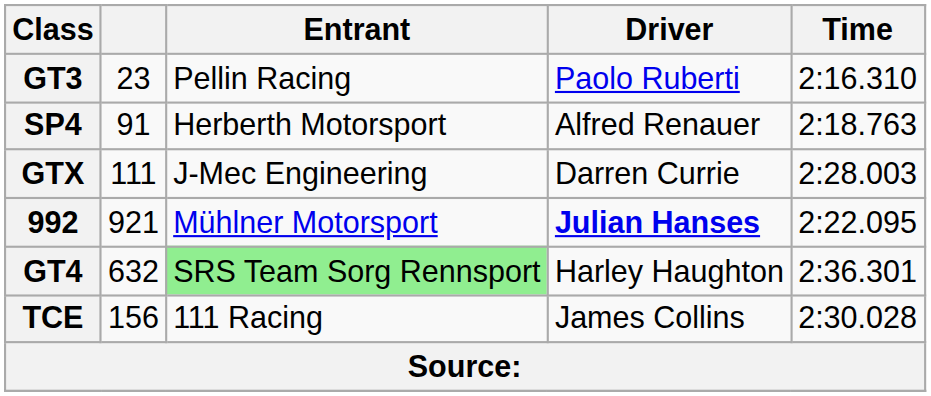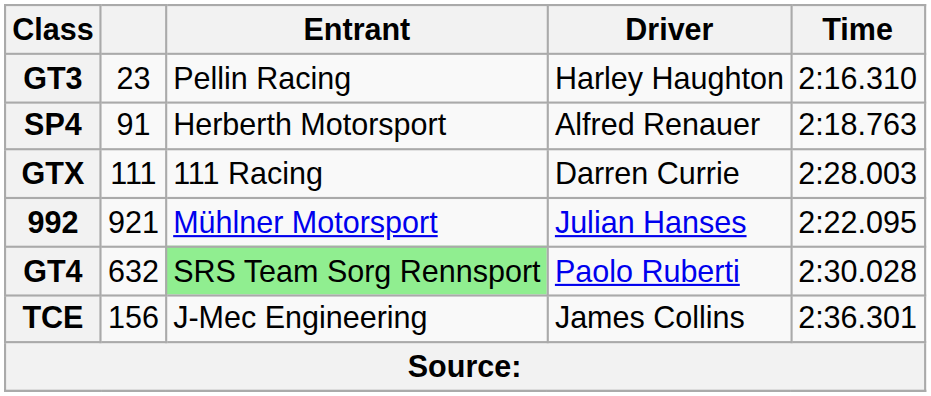 <table class="wikitable" style="font-size:90%;">
 <tr>
 <th>Class</th>
 <th></th>
 <th>Entrant</th>
 <th>Driver</th>
 <th>Time</th>
 </tr>
 <tr>
 <th>GT3</th>
 <td style="text-align:center;">23</td>
 <td> Pellin Racing</td>
-<td> <a href='#'>Paolo Ruberti</a></td>
+<td> Harley Haughton</td>
 <td>2:16.310</td>
 </tr>
 <tr>
 <th>SP4</th>
 <td style="text-align: center;">91</td>
 <td> Herberth Motorsport</td>
 <td> Alfred Renauer</td>
 <td>2:18.763</td>
 </tr>
 <tr>
 <th>GTX</th>
 <td style="text-align:center;">111</td>
-<td> J-Mec Engineering</td>
+<td> 111 Racing</td>
 <td> Darren Currie</td>
 <td>2:28.003</td>
 </tr>
 <tr>
 <th>992</th>
 <td style="text-align:center;">921</td>
 <td> <a href='#'>Mühlner Motorsport</a></td>
-<td><strong> <a href='#'>Julian Hanses</a></strong></td>
+<td> <a href='#'>Julian Hanses</a></td>
 <td>2:22.095</td>
 </tr>
 <tr>
 <th>GT4</th>
 <td style="text-align:center;">632</td>
 <td style="background: lightgreen;"> SRS Team Sorg Rennsport</td>
-<td> Harley Haughton</td>
-<td>2:36.301</td>
+<td> <a href='#'>Paolo Ruberti</a></td>
+<td>2:30.028</td>
 </tr>
 <tr>
 <th>TCE</th>
 <td style="text-align: center;">156</td>
-<td> 111 Racing</td>
+<td> J-Mec Engineering</td>
 <td> James Collins</td>
-<td>2:30.028</td>
+<td>2:36.301</td>
 </tr>
 <tr>
 <th colspan="5">Source:</th>
 </tr>
 <tr>
 </tr>
 </table>
